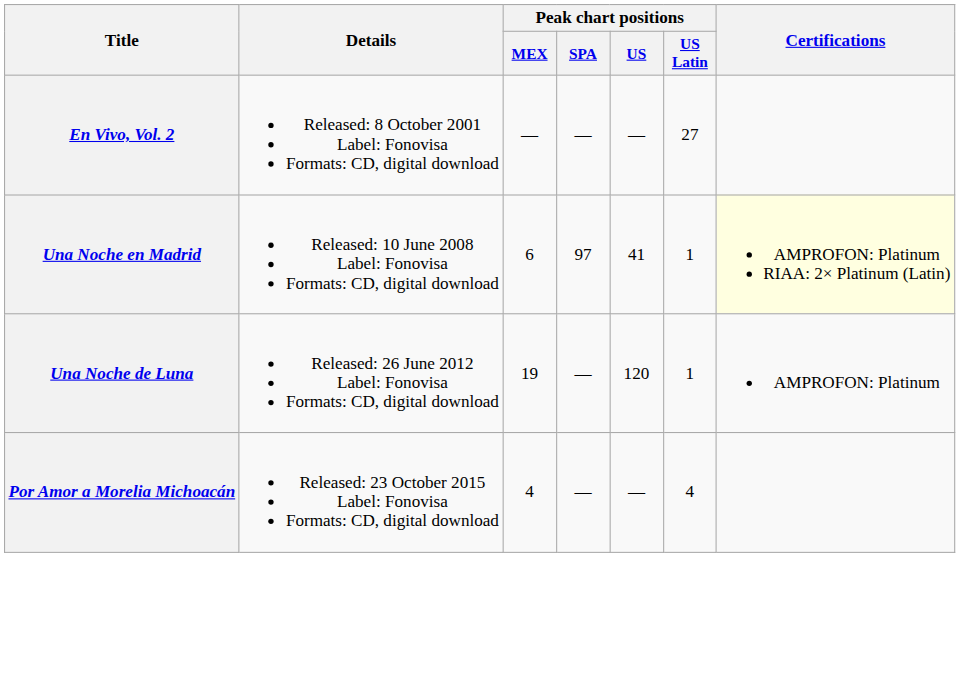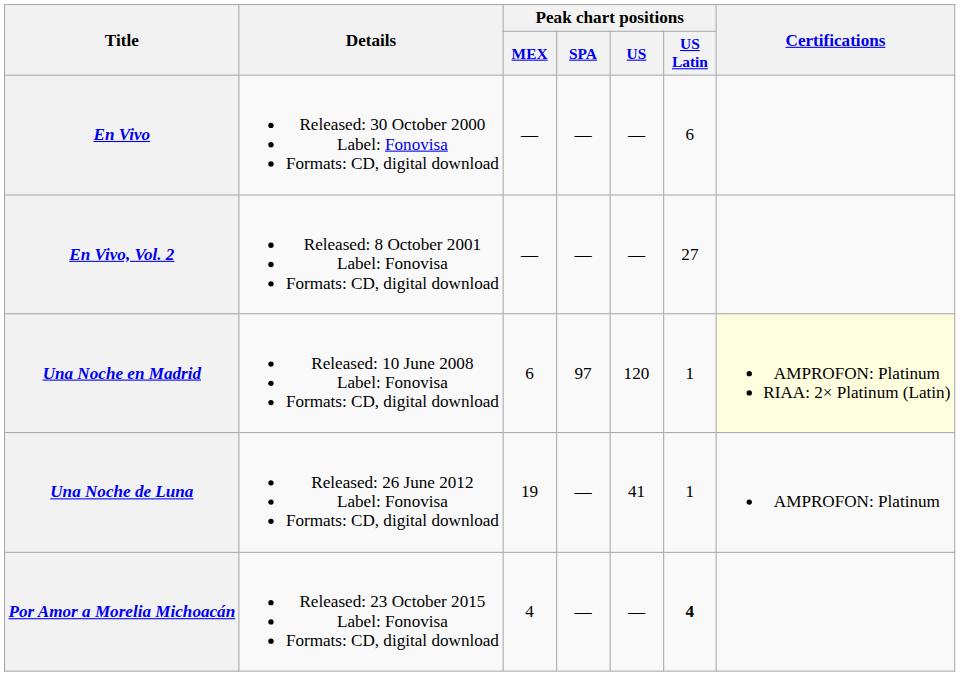 <table class="wikitable plainrowheaders" style="text-align:center;">
 <tr>
 <th scope="col" rowspan="2">Title</th>
 <th scope="col" rowspan="2">Details</th>
 <th scope="col" colspan="4">Peak chart positions</th>
 <th scope="col" rowspan="2"><a href='#'>Certifications</a></th>
 </tr>
 <tr>
 <th scope="col" style="width:3em;font-size:90%;"><a href='#'>MEX</a><br></th>
 <th scope="col" style="width:3em;font-size:90%;"><a href='#'>SPA</a><br></th>
 <th scope="col" style="width:3em;font-size:90%;"><a href='#'>US</a><br></th>
 <th scope="col" style="width:3em;font-size:90%;"><a href='#'>US<br>Latin</a><br></th>
+</tr>
+<tr>
+<th scope="row"><em><a href='#'>En Vivo</a></em></th>
+<td><br><ul><li>Released: 30 October 2000</li><li>Label: <a href='#'>Fonovisa</a></li><li>Formats: CD, digital download</li></ul></td>
+<td>—</td>
+<td>—</td>
+<td>—</td>
+<td>6</td>
+<td></td>
 </tr>
 <tr>
 <th scope="row"><em><a href='#'>En Vivo, Vol. 2</a></em></th>
 <td><br><ul><li>Released: 8 October 2001</li><li>Label: Fonovisa</li><li>Formats: CD, digital download</li></ul></td>
 <td>—</td>
 <td>—</td>
 <td>—</td>
 <td>27</td>
 <td></td>
 </tr>
 <tr>
 <th scope="row"><em><a href='#'>Una Noche en Madrid</a></em></th>
 <td><br><ul><li>Released: 10 June 2008</li><li>Label: Fonovisa</li><li>Formats: CD, digital download</li></ul></td>
 <td>6</td>
 <td>97</td>
-<td>41</td>
+<td>120</td>
 <td>1</td>
 <td style="background: lightyellow;"><br><ul><li>AMPROFON: Platinum</li><li>RIAA: 2× Platinum (Latin)</li></ul></td>
 </tr>
 <tr>
 <th scope="row"><em><a href='#'>Una Noche de Luna</a></em></th>
 <td><br><ul><li>Released: 26 June 2012</li><li>Label: Fonovisa</li><li>Formats: CD, digital download</li></ul></td>
 <td>19</td>
 <td>—</td>
-<td>120</td>
+<td>41</td>
 <td>1</td>
 <td><br><ul><li>AMPROFON: Platinum</li></ul></td>
 </tr>
 <tr>
 <th scope="row"><em><a href='#'>Por Amor a Morelia Michoacán</a></em></th>
 <td><br><ul><li>Released: 23 October 2015</li><li>Label: Fonovisa</li><li>Formats: CD, digital download</li></ul></td>
 <td>4</td>
 <td>—</td>
 <td>—</td>
-<td>4</td>
+<td><strong>4</strong></td>
 <td></td>
 </tr>
 </table>
